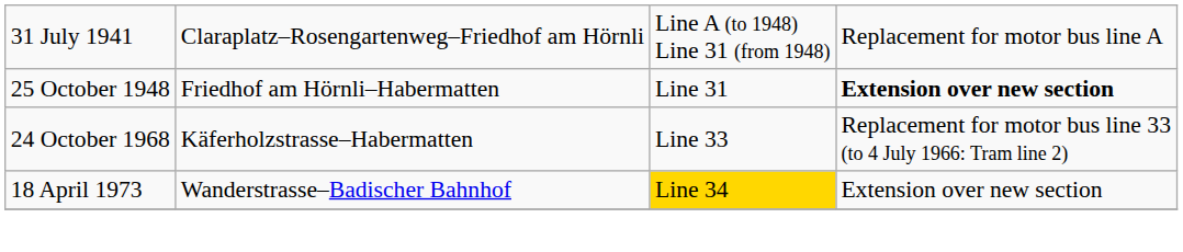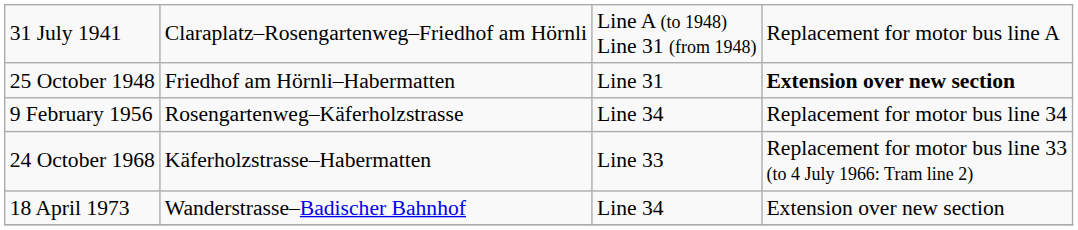 <table class="wikitable">
 <tr>
 <td>31 July 1941</td>
 <td>Claraplatz–Rosengartenweg–Friedhof am Hörnli</td>
 <td>Line A <small>(to 1948)</small><br>Line 31 <small>(from 1948)</small></td>
 <td>Replacement for motor bus line A</td>
 </tr>
 <tr>
 <td>25 October 1948</td>
 <td>Friedhof am Hörnli–Habermatten</td>
 <td>Line 31</td>
 <td><strong>Extension over new section</strong></td>
 </tr>
 <tr>
+<td>9 February 1956</td>
+<td>Rosengartenweg–Käferholzstrasse</td>
+<td>Line 34</td>
+<td>Replacement for motor bus line 34</td>
+</tr>
+<tr>
 <td>24 October 1968</td>
 <td>Käferholzstrasse–Habermatten</td>
 <td>Line 33</td>
 <td>Replacement for motor bus line 33 <br><small>(to 4 July 1966: Tram line 2)</small></td>
 </tr>
 <tr>
 <td>18 April 1973</td>
 <td>Wanderstrasse–<a href='#'>Badischer Bahnhof</a></td>
-<td style="background: gold;">Line 34</td>
+<td>Line 34</td>
 <td>Extension over new section</td>
 </tr>
 <tr>
 </tr>
 </table>
